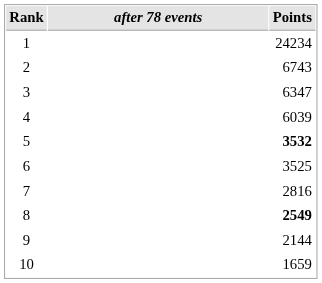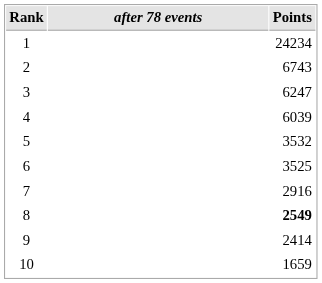 <table cellspacing="1" cellpadding="3" style="border:1px solid #AAAAAA;font-size:86%">
 <tr style="background-color: #E4E4E4;">
 <th style="border-bottom:1px solid #AAAAAA" width=10>Rank</th>
 <th style="border-bottom:1px solid #AAAAAA" width=200><em>after 78 events</em></th>
 <th style="border-bottom:1px solid #AAAAAA" width=20 align=right>Points</th>
 </tr>
 <tr>
 <td align=center>1</td>
 <td></td>
 <td align=right>24234</td>
 </tr>
 <tr>
 <td align=center>2</td>
 <td></td>
 <td align=right>6743</td>
 </tr>
 <tr>
 <td align=center>3</td>
 <td></td>
-<td align=right>6347</td>
+<td align=right>6247</td>
 </tr>
 <tr>
 <td align=center>4</td>
 <td></td>
 <td align=right>6039</td>
 </tr>
 <tr>
 <td align=center>5</td>
 <td></td>
-<td align=right><strong>3532</strong></td>
+<td align=right>3532</td>
 </tr>
 <tr>
 <td align=center>6</td>
 <td></td>
 <td align=right>3525</td>
 </tr>
 <tr>
 <td align=center>7</td>
 <td></td>
-<td align=right>2816</td>
+<td align=right>2916</td>
 </tr>
 <tr>
 <td align=center>8</td>
 <td></td>
 <td align=right><strong>2549</strong></td>
 </tr>
 <tr>
 <td align=center>9</td>
 <td></td>
-<td align=right>2144</td>
+<td align=right>2414</td>
 </tr>
 <tr>
 <td align=center>10</td>
 <td></td>
 <td align=right>1659</td>
 </tr>
 </table>
